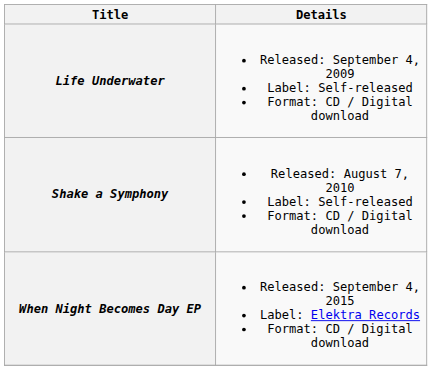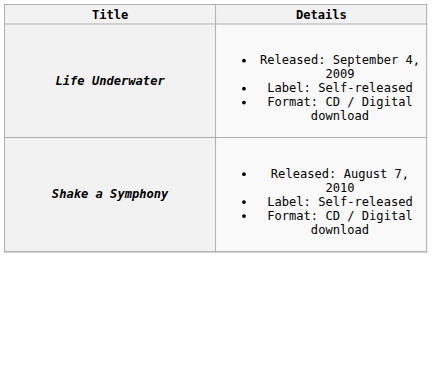 <table class="wikitable plainrowheaders" style="text-align:center;">
 <tr>
 <th scope="col" style="width:17em;">Title</th>
 <th scope="col" style="width:17em;">Details</th>
 </tr>
 <tr>
 <th scope="row"><em>Life Underwater</em></th>
 <td><br><ul><li>Released: September 4, 2009</li><li>Label: Self-released</li><li>Format: CD / Digital download</li></ul></td>
 </tr>
 <tr>
 <th scope="row"><em>Shake a Symphony</em></th>
 <td><br><ul><li>Released: August 7, 2010</li><li>Label: Self-released</li><li>Format: CD / Digital download</li></ul></td>
 </tr>
 <tr>
-<th scope="row"><em>When Night Becomes Day EP</em></th>
-<td><br><ul><li>Released: September 4, 2015</li><li>Label: <a href='#'>Elektra Records</a></li><li>Format: CD / Digital download</li></ul></td>
-</tr>
-<tr>
 </tr>
 </table>
